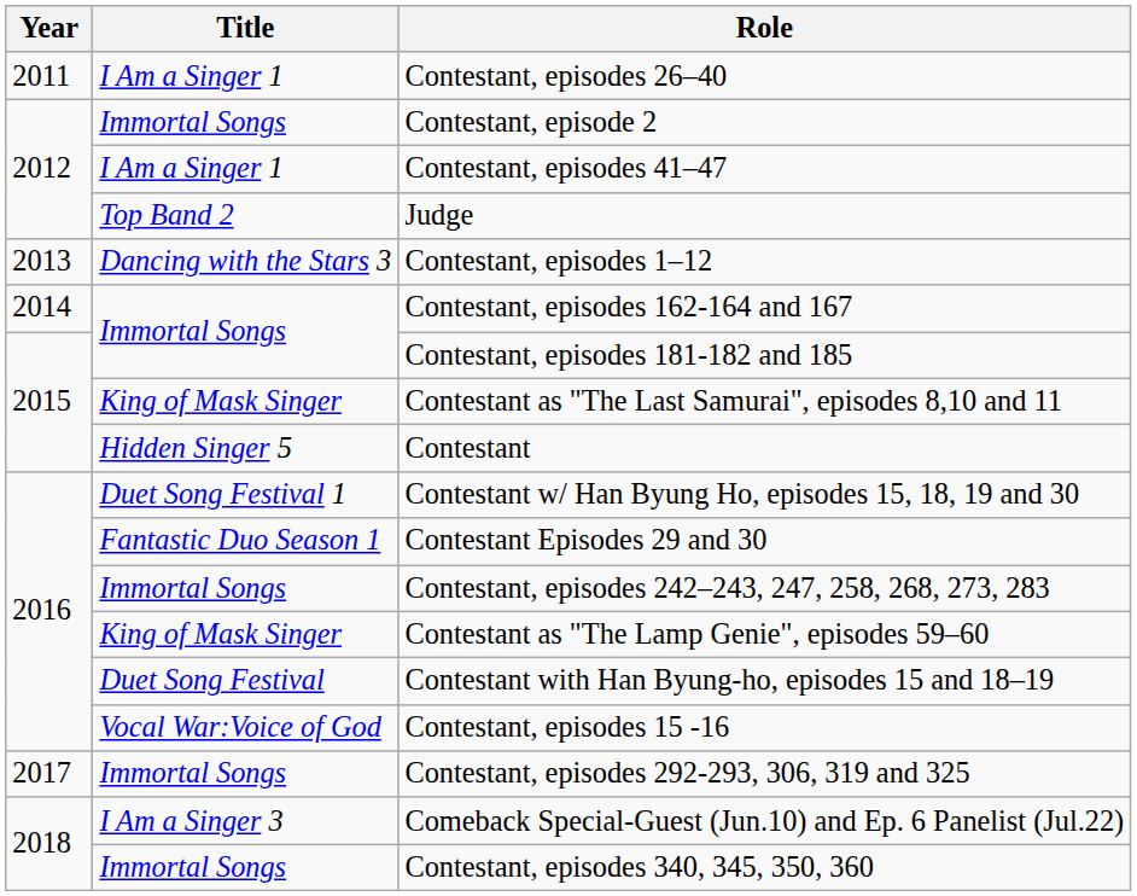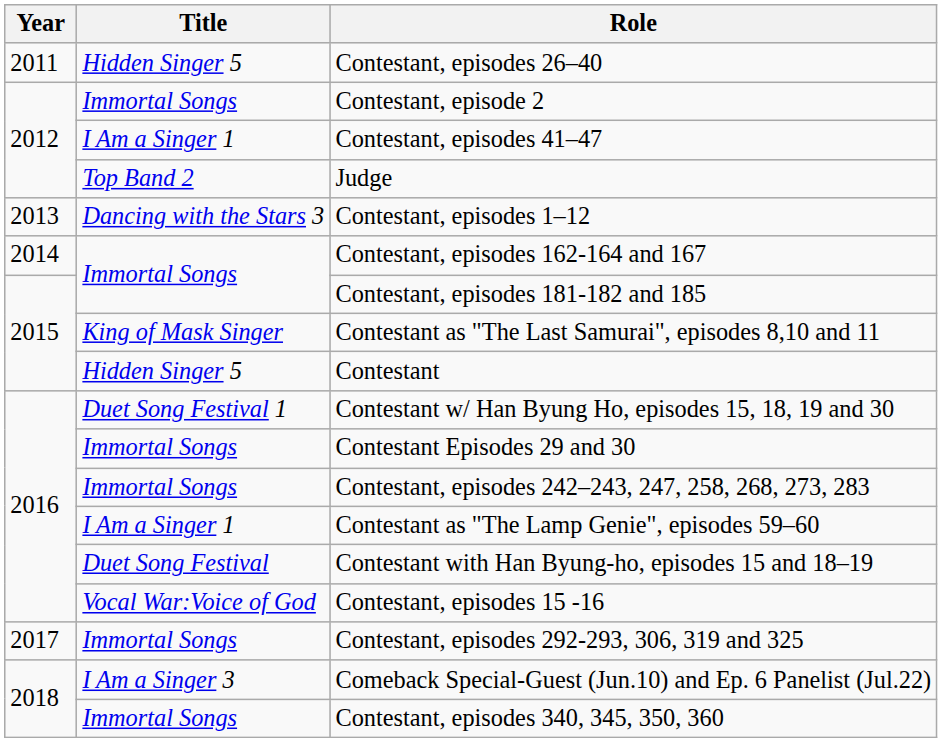 <table class="wikitable">
 <tr>
 <th style="width:40px;">Year</th>
 <th>Title</th>
 <th>Role</th>
 </tr>
 <tr>
 <td>2011</td>
-<td><em><a href='#'>I Am a Singer</a> 1</em></td>
+<td><em><a href='#'>Hidden Singer</a> 5</em></td>
 <td>Contestant, episodes 26–40</td>
 </tr>
 <tr>
 <td rowspan="3">2012</td>
 <td><em><a href='#'>Immortal Songs</a></em></td>
 <td>Contestant, episode 2</td>
 </tr>
 <tr>
 <td><em><a href='#'>I Am a Singer</a> 1</em></td>
 <td>Contestant, episodes 41–47</td>
 </tr>
 <tr>
 <td><em><a href='#'>Top Band 2</a></em></td>
 <td>Judge</td>
 </tr>
 <tr>
 <td>2013</td>
 <td><em><a href='#'>Dancing with the Stars</a> 3</em></td>
 <td>Contestant, episodes 1–12</td>
 </tr>
 <tr>
 <td>2014</td>
 <td rowspan="2"><em><a href='#'>Immortal Songs</a></em></td>
 <td>Contestant, episodes 162-164 and 167</td>
 </tr>
 <tr>
 <td rowspan="3">2015</td>
 <td>Contestant, episodes 181-182 and 185</td>
 </tr>
 <tr>
 <td><em><a href='#'>King of Mask Singer</a></em></td>
 <td>Contestant as "The Last Samurai", episodes 8,10 and 11</td>
 </tr>
 <tr>
 <td><em><a href='#'>Hidden Singer</a> 5</em></td>
 <td>Contestant</td>
 </tr>
 <tr>
 <td rowspan="6">2016</td>
 <td><em><a href='#'>Duet Song Festival</a> 1</em></td>
 <td>Contestant w/ Han Byung Ho, episodes 15, 18, 19 and 30</td>
 </tr>
 <tr>
-<td><em><a href='#'>Fantastic Duo Season 1</a></em></td>
+<td><em><a href='#'>Immortal Songs</a></em></td>
 <td>Contestant Episodes 29 and 30</td>
 </tr>
 <tr>
 <td><em><a href='#'>Immortal Songs</a></em></td>
 <td>Contestant, episodes 242–243, 247, 258, 268, 273, 283</td>
 </tr>
 <tr>
-<td><em><a href='#'>King of Mask Singer</a></em></td>
+<td><em><a href='#'>I Am a Singer</a> 1</em></td>
 <td>Contestant as "The Lamp Genie", episodes 59–60</td>
 </tr>
 <tr>
 <td><em><a href='#'>Duet Song Festival</a></em></td>
 <td>Contestant with Han Byung-ho, episodes 15 and 18–19</td>
 </tr>
 <tr>
 <td><em><a href='#'>Vocal War:Voice of God</a></em></td>
 <td>Contestant, episodes 15 -16</td>
 </tr>
 <tr>
 <td>2017</td>
 <td><em><a href='#'>Immortal Songs</a></em></td>
 <td>Contestant, episodes 292-293, 306, 319 and 325</td>
 </tr>
 <tr>
 <td rowspan="2">2018</td>
 <td><em><a href='#'>I Am a Singer</a> 3</em></td>
 <td>Comeback Special-Guest (Jun.10) and Ep. 6 Panelist (Jul.22)</td>
 </tr>
 <tr>
 <td><em><a href='#'>Immortal Songs</a></em></td>
 <td>Contestant, episodes 340, 345, 350, 360</td>
 </tr>
 </table>
